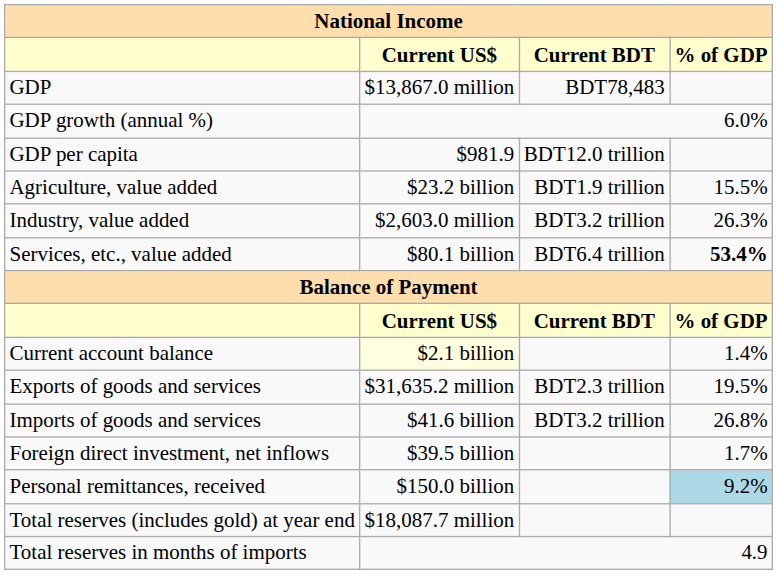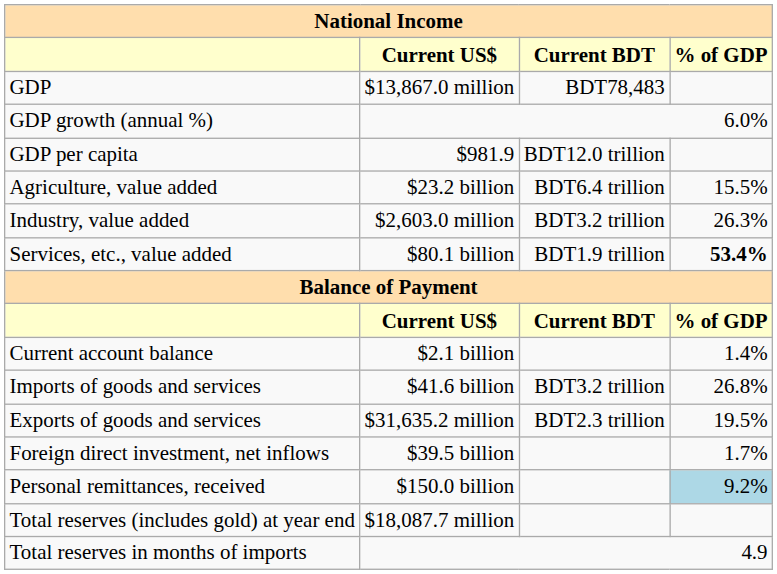 <table class="wikitable">
 <tr>
 <th colspan="4" style="background: #ffdead;">National Income</th>
 </tr>
 <tr>
 <th style="background: #ffffcd;"></th>
 <th style="background: #ffffcd;">Current US$</th>
 <th style="background: #ffffcd;">Current BDT</th>
 <th style="background: #ffffcd;">% of GDP</th>
 </tr>
 <tr>
 <td>GDP</td>
 <td style="text-align: right;">$13,867.0 million</td>
 <td style="text-align: right;">BDT78,483</td>
 <td style="text-align: right;"></td>
 </tr>
 <tr>
 <td>GDP growth (annual %)</td>
 <td colspan="3"  style="text-align: right;">6.0%</td>
 </tr>
 <tr>
 <td>GDP per capita</td>
 <td style="text-align: right;">$981.9</td>
 <td style="text-align: right;">BDT12.0 trillion</td>
 <td style="text-align: right;"></td>
 </tr>
 <tr>
 <td>Agriculture, value added</td>
 <td style="text-align: right;">$23.2 billion</td>
-<td style="text-align: right;">BDT1.9 trillion</td>
+<td style="text-align: right;">BDT6.4 trillion</td>
 <td style="text-align: right;">15.5%</td>
 </tr>
 <tr>
 <td>Industry, value added</td>
 <td style="text-align: right;">$2,603.0 million</td>
 <td style="text-align: right;">BDT3.2 trillion</td>
 <td style="text-align: right;">26.3%</td>
 </tr>
 <tr>
 <td>Services, etc., value added</td>
 <td style="text-align: right;">$80.1 billion</td>
-<td style="text-align: right;">BDT6.4 trillion</td>
+<td style="text-align: right;">BDT1.9 trillion</td>
 <td style="text-align: right;"><strong>53.4%</strong></td>
 </tr>
 <tr>
 <th colspan="4" style="background: #ffdead;">Balance of Payment</th>
 </tr>
 <tr>
 <th style="background: #ffffcd;"></th>
 <th style="background: #ffffcd;">Current US$</th>
 <th style="background: #ffffcd;">Current BDT</th>
 <th style="background: #ffffcd;">% of GDP</th>
 </tr>
 <tr>
 <td>Current account balance</td>
-<td style="background: lightyellow; text-align: right;">$2.1 billion</td>
+<td style="text-align: right;">$2.1 billion</td>
 <td style="text-align: right;"></td>
 <td style="text-align: right;">1.4%</td>
+</tr>
+<tr>
+<td>Imports of goods and services</td>
+<td style="text-align: right;">$41.6 billion</td>
+<td style="text-align: right;">BDT3.2 trillion</td>
+<td style="text-align: right;">26.8%</td>
 </tr>
 <tr>
 <td>Exports of goods and services</td>
 <td style="text-align: right;">$31,635.2 million</td>
 <td style="text-align: right;">BDT2.3 trillion</td>
 <td style="text-align: right;">19.5%</td>
-</tr>
-<tr>
-<td>Imports of goods and services</td>
-<td style="text-align: right;">$41.6 billion</td>
-<td style="text-align: right;">BDT3.2 trillion</td>
-<td style="text-align: right;">26.8%</td>
 </tr>
 <tr>
 <td>Foreign direct investment, net inflows</td>
 <td style="text-align: right;">$39.5 billion</td>
 <td style="text-align: right;"></td>
 <td style="text-align: right;">1.7%</td>
 </tr>
 <tr>
 <td>Personal remittances, received</td>
 <td style="text-align: right;">$150.0 billion</td>
 <td style="text-align: right;"></td>
 <td style="background: lightblue; text-align: right;">9.2%</td>
 </tr>
 <tr>
 <td>Total reserves (includes gold) at year end</td>
 <td style="text-align: right;">$18,087.7 million</td>
 <td style="text-align: right;"></td>
 <td style="text-align: right;"></td>
 </tr>
 <tr>
 <td>Total reserves in months of imports</td>
 <td colspan="3"  style="text-align: right;">4.9</td>
 </tr>
 </table>
